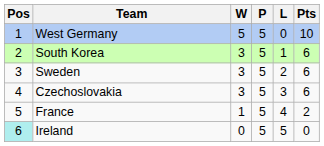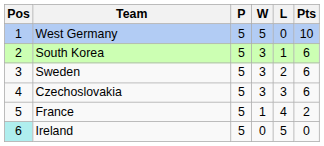 <table class="wikitable" style="font-size: 100%">
 <tr>
 <th width=15>Pos</th>
 <th width=250>Team</th>
+<th width=20>P</th>
 <th width=20>W</th>
-<th width=20>P</th>
 <th width=20>L</th>
 <th width=20>Pts</th>
 </tr>
 <tr align=center style="background: #b2ccf4;">
 <td>1</td>
 <td align="left"> West Germany</td>
 <td>5</td>
 <td>5</td>
 <td>0</td>
 <td>10</td>
 </tr>
 <tr align=center style="background: #ccffb3;">
 <td>2</td>
 <td align="left"> South Korea</td>
+<td>5</td>
 <td>3</td>
-<td>5</td>
 <td>1</td>
 <td>6</td>
 </tr>
 <tr align=center>
 <td>3</td>
 <td align="left"> Sweden</td>
+<td>5</td>
 <td>3</td>
-<td>5</td>
 <td>2</td>
 <td>6</td>
 </tr>
 <tr align=center>
 <td>4</td>
 <td align="left"> Czechoslovakia</td>
+<td>5</td>
 <td>3</td>
-<td>5</td>
 <td>3</td>
 <td>6</td>
 </tr>
 <tr align=center>
 <td>5</td>
 <td align="left"> France</td>
+<td>5</td>
 <td>1</td>
-<td>5</td>
 <td>4</td>
 <td>2</td>
 </tr>
 <tr align=center>
 <td style="background: paleturquoise;">6</td>
 <td align="left"> Ireland</td>
+<td>5</td>
 <td>0</td>
-<td>5</td>
 <td>5</td>
 <td>0</td>
 </tr>
 </table>
